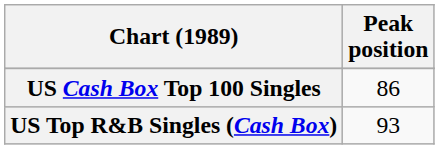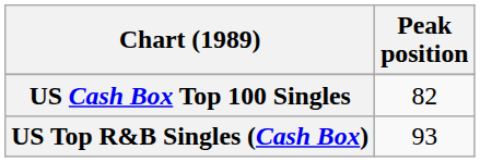 <table class="wikitable sortable plainrowheaders" style="text-align:center">
 <tr>
 <th scope="col">Chart (1989)</th>
 <th scope="col">Peak<br>position</th>
 </tr>
 <tr>
 </tr>
 <tr>
 </tr>
 <tr>
 </tr>
 <tr>
 <th scope="row">US <em><a href='#'>Cash Box</a></em> Top 100 Singles</th>
-<td>86</td>
+<td>82</td>
 </tr>
 <tr>
 <th scope="row">US Top R&B Singles (<em><a href='#'>Cash Box</a></em>)</th>
 <td>93</td>
 </tr>
 </table>
